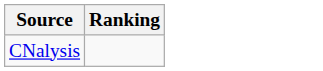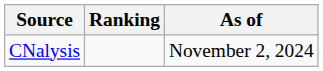 <table class="wikitable" style="text-align:center">
 <tr>
 <th>Source</th>
 <th>Ranking</th>
+<th>As of</th>
 </tr>
 <tr>
 <td align=left><a href='#'>CNalysis</a></td>
 <td></td>
+<td>November 2, 2024</td>
 </tr>
 </table>
